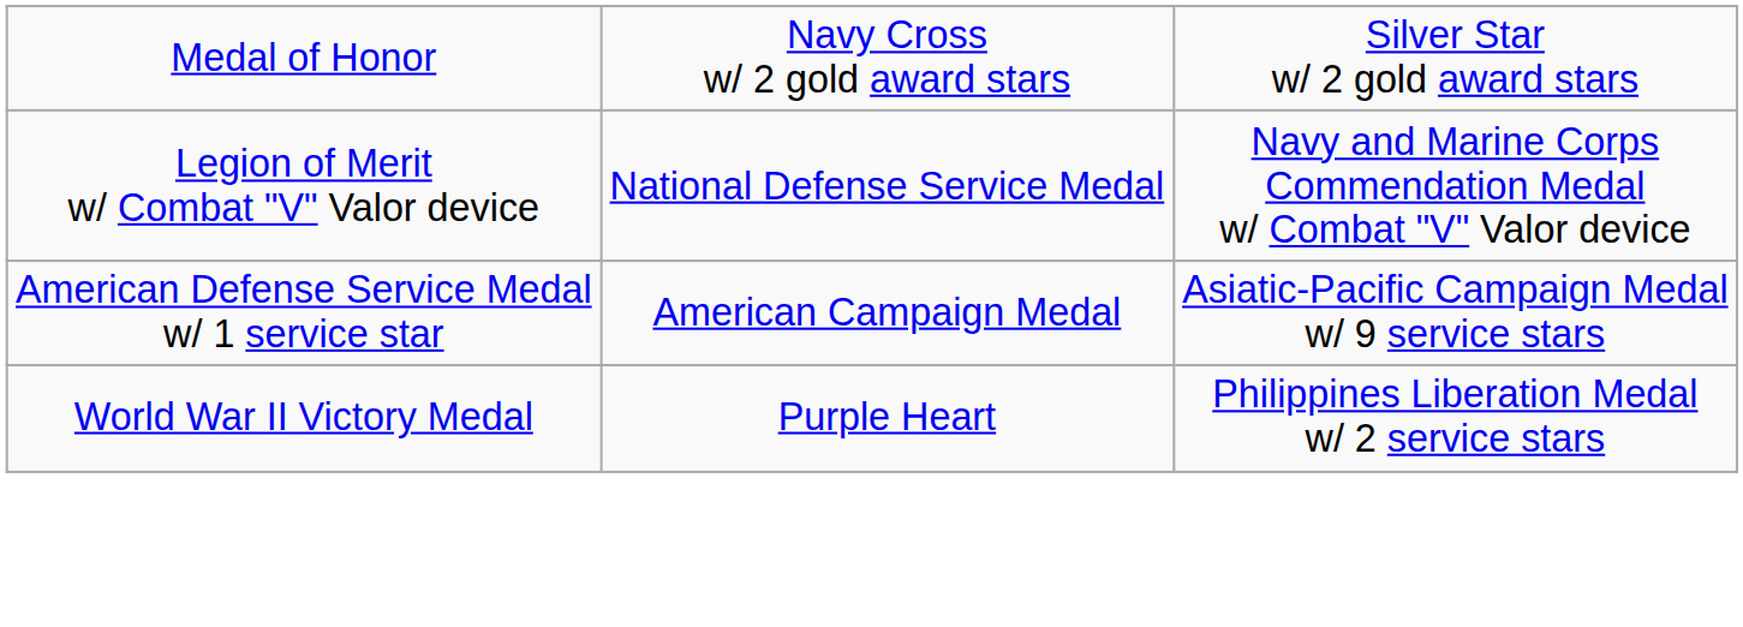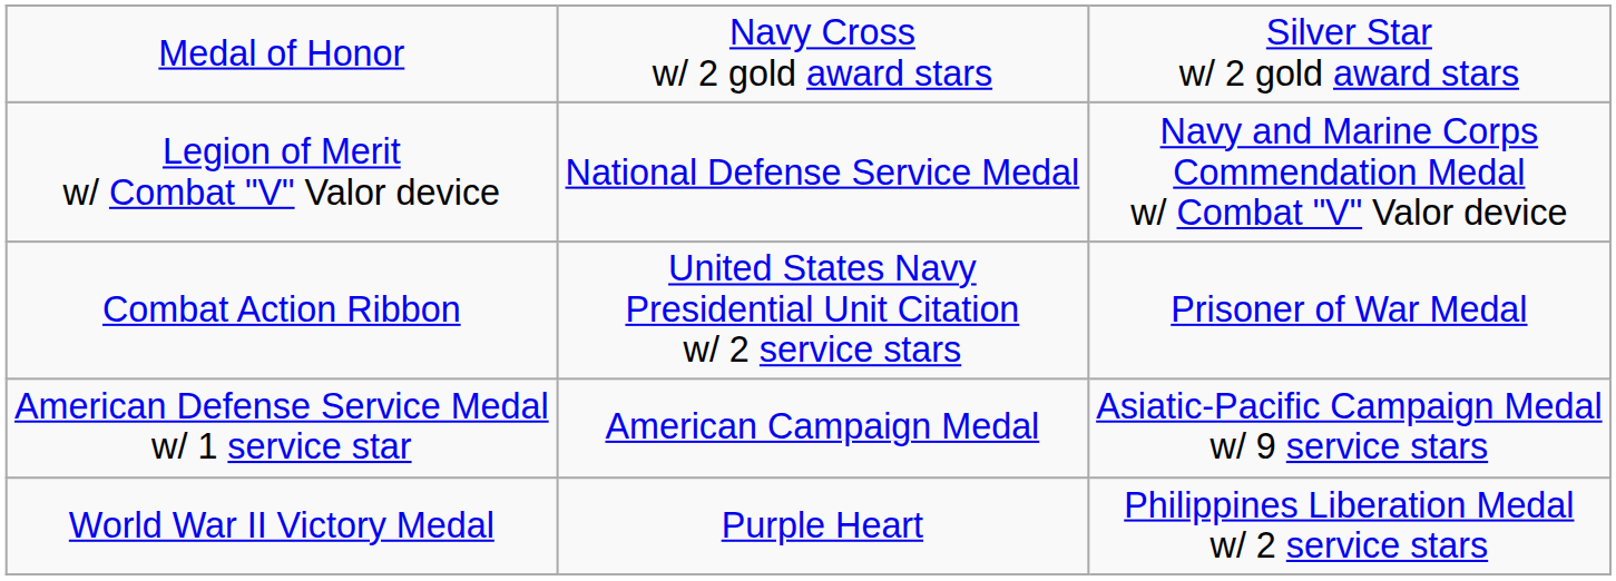 <table class="wikitable" style="margin-left: auto; margin-right: auto; text-align: center; margin-top: -1px;">
 <tr>
 <td><a href='#'>Medal of Honor</a></td>
 <td><a href='#'>Navy Cross</a><br>w/ 2 gold <a href='#'>award stars</a></td>
 <td><a href='#'>Silver Star</a><br>w/ 2 gold <a href='#'>award stars</a></td>
 </tr>
 <tr>
 <td><a href='#'>Legion of Merit</a><br>w/ <a href='#'>Combat "V"</a> Valor device</td>
 <td><a href='#'>National Defense Service Medal</a></td>
 <td><a href='#'>Navy and Marine Corps<br>Commendation Medal</a><br>w/ <a href='#'>Combat "V"</a> Valor device</td>
 </tr>
 <tr>
+<td><a href='#'>Combat Action Ribbon</a></td>
+<td><a href='#'>United States Navy<br>Presidential Unit Citation</a><br>w/ 2 <a href='#'>service stars</a></td>
+<td><a href='#'>Prisoner of War Medal</a></td>
+</tr>
+<tr>
 <td><a href='#'>American Defense Service Medal</a><br>w/ 1 <a href='#'>service star</a></td>
 <td><a href='#'>American Campaign Medal</a></td>
 <td><a href='#'>Asiatic-Pacific Campaign Medal</a><br>w/ 9 <a href='#'>service stars</a></td>
 </tr>
 <tr>
 <td><a href='#'>World War II Victory Medal</a></td>
 <td><a href='#'>Purple Heart</a></td>
 <td><a href='#'>Philippines Liberation Medal</a><br>w/ 2 <a href='#'>service stars</a></td>
 </tr>
 </table>
